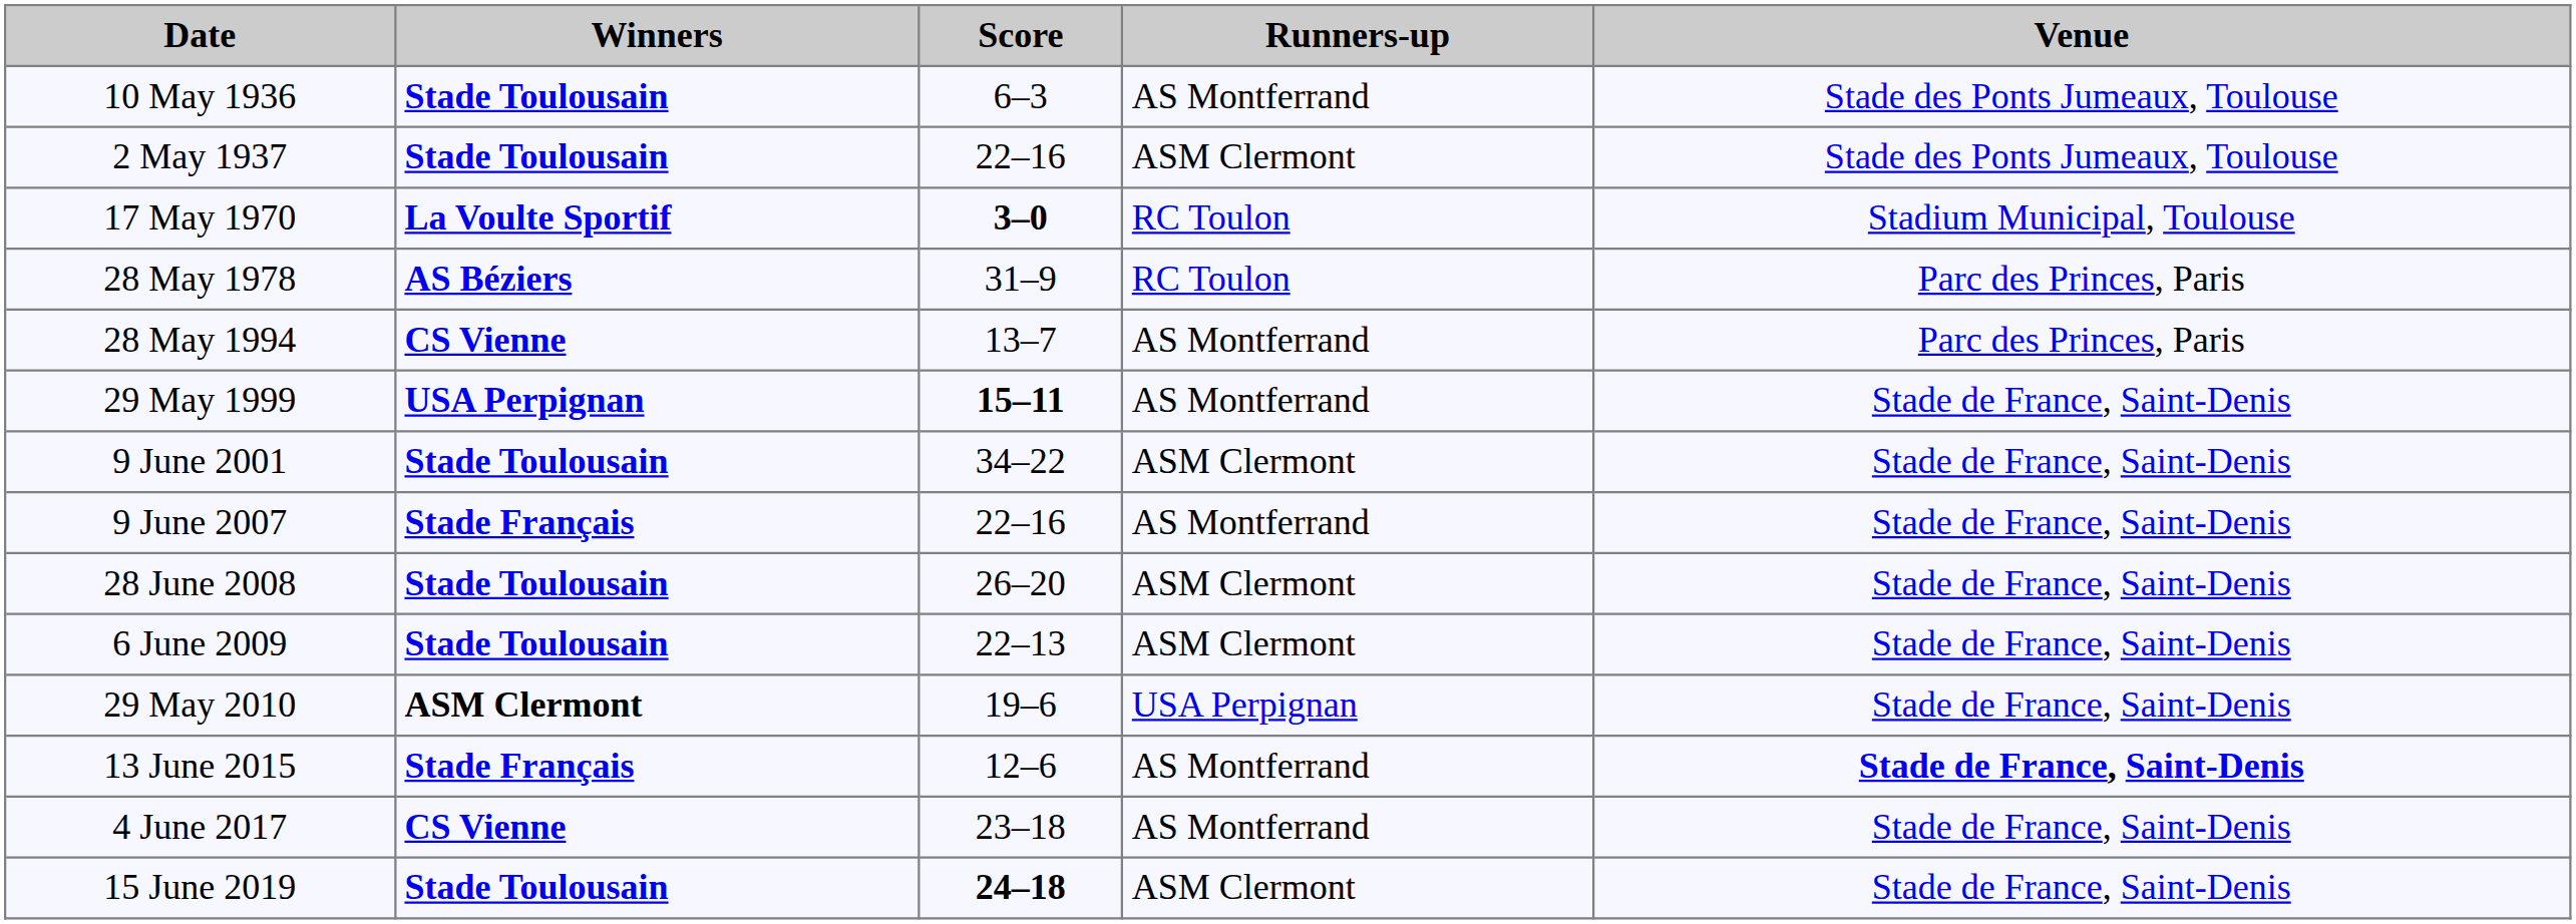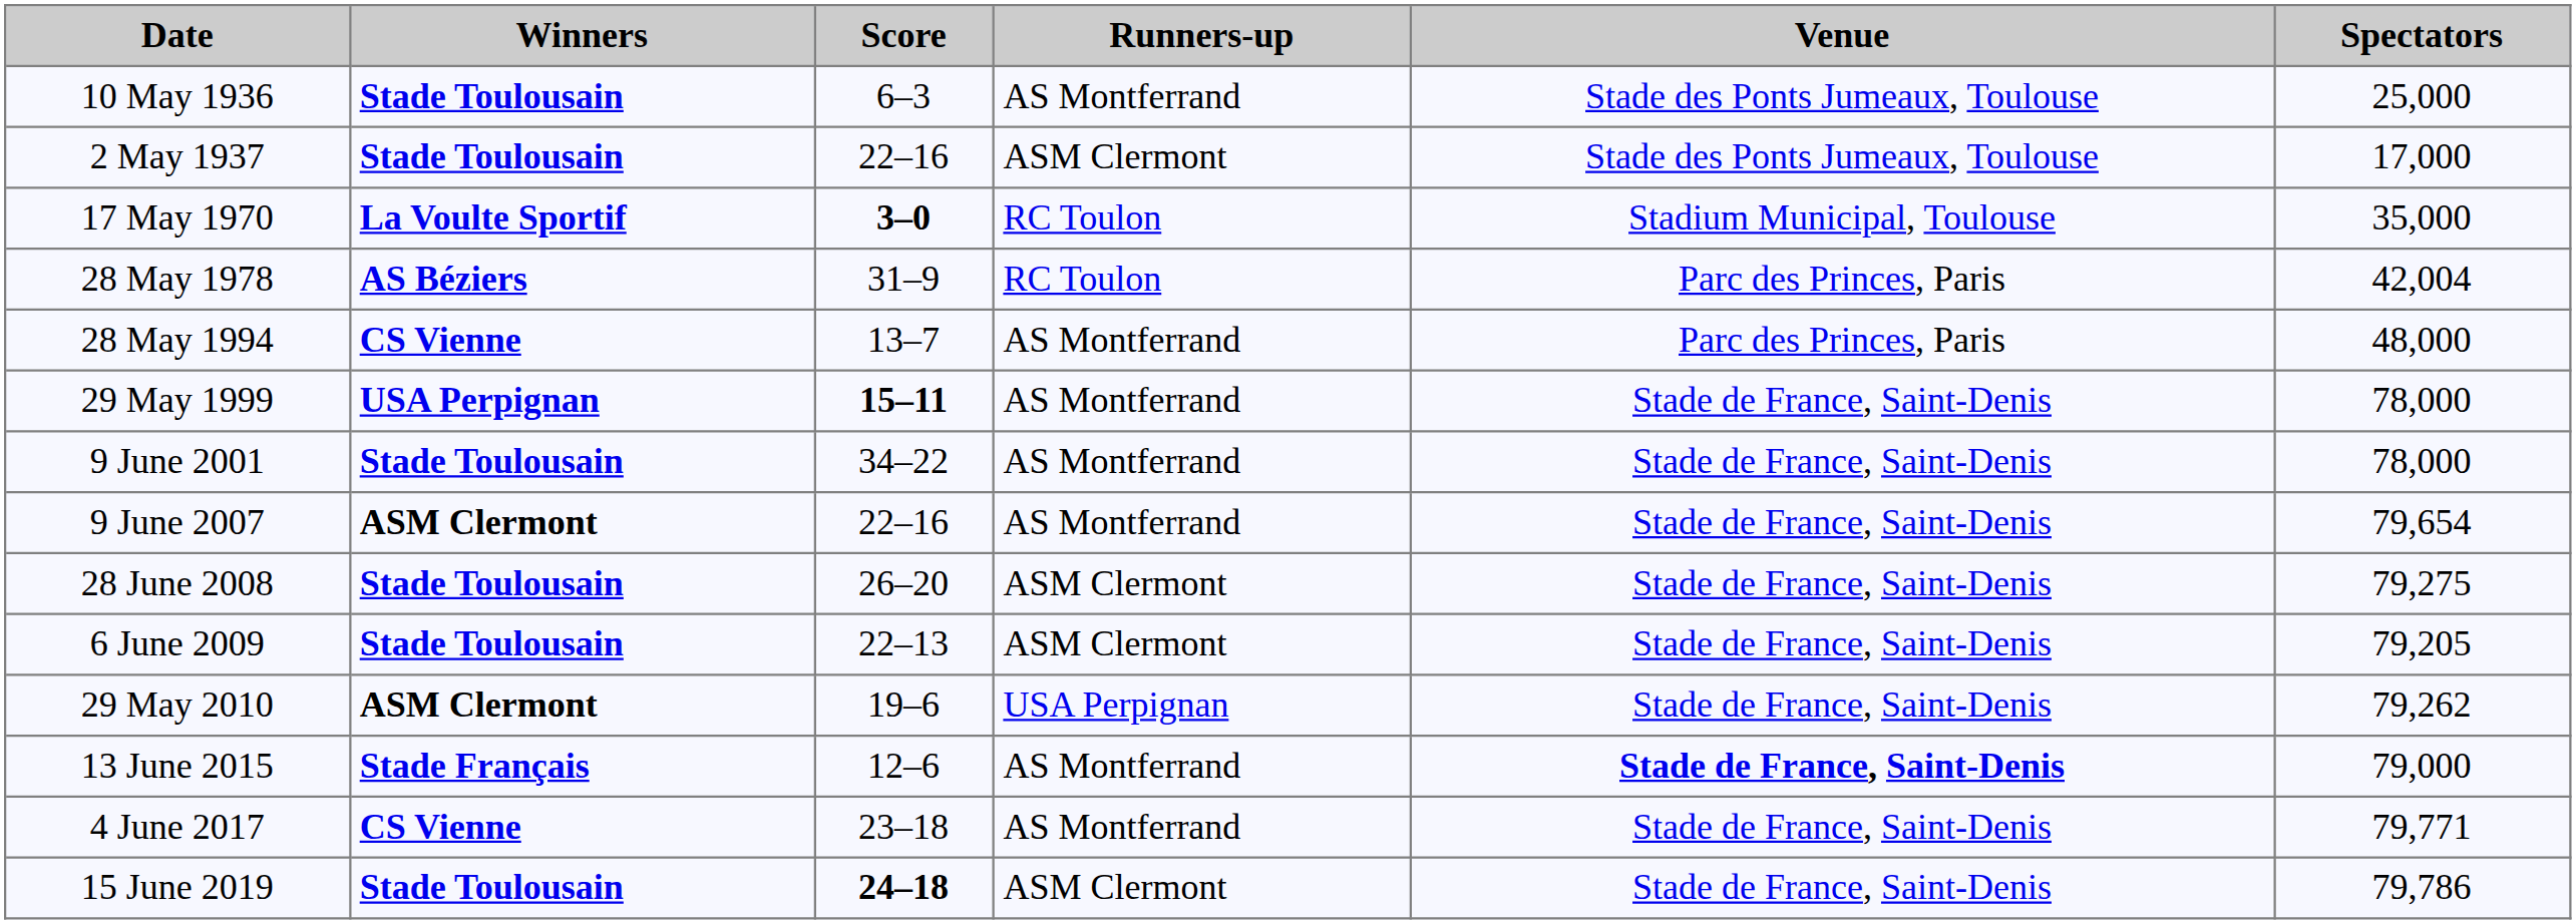 <table bgcolor="#f7f8ff" cellpadding="4" width="90%" cellspacing="0" border="1" style="font-size: 100%; border: grey solid 1px; border-collapse: collapse;">
 <tr bgcolor="#CCCCCC">
 <td align=center><strong>Date</strong></td>
 <td align=center><strong>Winners</strong></td>
 <td align=center><strong>Score</strong></td>
 <td align=center><strong>Runners-up</strong></td>
 <td align=center><strong>Venue</strong></td>
+<td align=center><strong>Spectators</strong></td>
 </tr>
 <tr>
 <td align=center>10 May 1936</td>
 <td><strong><a href='#'>Stade Toulousain</a></strong></td>
 <td align=center>6–3</td>
 <td>AS Montferrand</td>
 <td align=center><a href='#'>Stade des Ponts Jumeaux</a>, <a href='#'>Toulouse</a></td>
+<td align=center>25,000</td>
 </tr>
 <tr>
 <td align=center>2 May 1937</td>
 <td><strong><a href='#'>Stade Toulousain</a></strong></td>
 <td align=center>22–16</td>
 <td>ASM Clermont</td>
 <td align=center><a href='#'>Stade des Ponts Jumeaux</a>, <a href='#'>Toulouse</a></td>
+<td align=center>17,000</td>
 </tr>
 <tr>
 <td align=center>17 May 1970</td>
 <td><strong><a href='#'>La Voulte Sportif</a></strong></td>
 <td align=center><strong>3–0</strong></td>
 <td><a href='#'>RC Toulon</a></td>
 <td align=center><a href='#'>Stadium Municipal</a>, <a href='#'>Toulouse</a></td>
+<td align=center>35,000</td>
 </tr>
 <tr>
 <td align=center>28 May 1978</td>
 <td><strong><a href='#'>AS Béziers</a></strong></td>
 <td align=center>31–9</td>
 <td><a href='#'>RC Toulon</a></td>
 <td align=center><a href='#'>Parc des Princes</a>, Paris</td>
+<td align=center>42,004</td>
 </tr>
 <tr>
 <td align=center>28 May 1994</td>
 <td><strong><a href='#'>CS Vienne</a></strong></td>
 <td align=center>13–7</td>
 <td>AS Montferrand</td>
 <td align=center><a href='#'>Parc des Princes</a>, Paris</td>
+<td align=center>48,000</td>
 </tr>
 <tr>
 <td align=center>29 May 1999</td>
 <td><strong><a href='#'>USA Perpignan</a></strong></td>
 <td align=center><strong>15–11</strong></td>
 <td>AS Montferrand</td>
 <td align=center><a href='#'>Stade de France</a>, <a href='#'>Saint-Denis</a></td>
+<td align=center>78,000</td>
 </tr>
 <tr>
 <td align=center>9 June 2001</td>
 <td><strong><a href='#'>Stade Toulousain</a></strong></td>
 <td align=center>34–22</td>
-<td>ASM Clermont</td>
+<td>AS Montferrand</td>
 <td align=center><a href='#'>Stade de France</a>, <a href='#'>Saint-Denis</a></td>
+<td align=center>78,000</td>
 </tr>
 <tr>
 <td align=center>9 June 2007</td>
-<td><strong><a href='#'>Stade Français</a></strong></td>
+<td><strong>ASM Clermont</strong></td>
 <td align=center>22–16</td>
 <td>AS Montferrand</td>
 <td align=center><a href='#'>Stade de France</a>, <a href='#'>Saint-Denis</a></td>
+<td align=center>79,654</td>
 </tr>
 <tr>
 <td align=center>28 June 2008</td>
 <td><strong><a href='#'>Stade Toulousain</a></strong></td>
 <td align=center>26–20</td>
 <td>ASM Clermont</td>
 <td align=center><a href='#'>Stade de France</a>, <a href='#'>Saint-Denis</a></td>
+<td align=center>79,275</td>
 </tr>
 <tr>
 <td align=center>6 June 2009</td>
 <td><strong><a href='#'>Stade Toulousain</a></strong></td>
 <td align=center>22–13</td>
 <td>ASM Clermont</td>
 <td align=center><a href='#'>Stade de France</a>, <a href='#'>Saint-Denis</a></td>
+<td align=center>79,205</td>
 </tr>
 <tr>
 <td align=center>29 May 2010</td>
 <td><strong>ASM Clermont</strong></td>
 <td align=center>19–6</td>
 <td><a href='#'>USA Perpignan</a></td>
 <td align=center><a href='#'>Stade de France</a>, <a href='#'>Saint-Denis</a></td>
+<td align=center>79,262</td>
 </tr>
 <tr>
 <td align=center>13 June 2015</td>
 <td><strong><a href='#'>Stade Français</a></strong></td>
 <td align=center>12–6</td>
 <td>AS Montferrand</td>
 <td align=center><strong><a href='#'>Stade de France</a>, <a href='#'>Saint-Denis</a></strong></td>
+<td align=center>79,000</td>
 </tr>
 <tr>
 <td align=center>4 June 2017</td>
 <td><strong><a href='#'>CS Vienne</a></strong></td>
 <td align=center>23–18</td>
 <td>AS Montferrand</td>
 <td align=center><a href='#'>Stade de France</a>, <a href='#'>Saint-Denis</a></td>
+<td align=center>79,771</td>
 </tr>
 <tr>
 <td align=center>15 June 2019</td>
 <td><strong><a href='#'>Stade Toulousain</a></strong></td>
 <td align=center><strong>24–18</strong></td>
 <td>ASM Clermont</td>
 <td align=center><a href='#'>Stade de France</a>, <a href='#'>Saint-Denis</a></td>
+<td align=center>79,786</td>
 </tr>
 </table>
